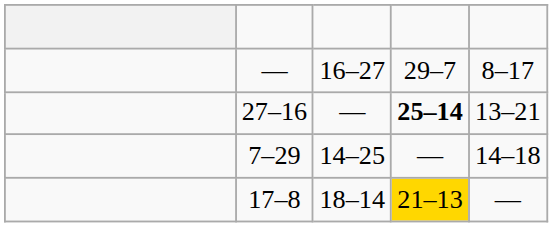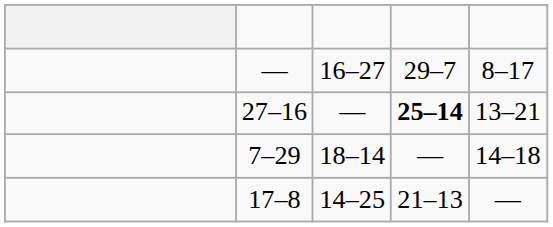 <table class="wikitable" style="text-align:center; font-size:90%;">
 <tr>
 <th width=120> </th>
 <td><strong></strong></td>
 <td><strong></strong></td>
 <td><strong></strong></td>
 <td><strong></strong></td>
 </tr>
 <tr>
 <td style="text-align:left;"></td>
 <td>—</td>
 <td>16–27</td>
 <td>29–7</td>
 <td>8–17</td>
 </tr>
 <tr>
 <td style="text-align:left;"></td>
 <td>27–16</td>
 <td>—</td>
 <td><strong>25–14</strong></td>
 <td>13–21</td>
 </tr>
 <tr>
 <td style="text-align:left;"></td>
 <td>7–29</td>
-<td>14–25</td>
+<td>18–14</td>
 <td>—</td>
 <td>14–18</td>
 </tr>
 <tr>
 <td style="text-align:left;"></td>
 <td>17–8</td>
-<td>18–14</td>
-<td style="background: gold;">21–13</td>
+<td>14–25</td>
+<td>21–13</td>
 <td>—</td>
 </tr>
 </table>
